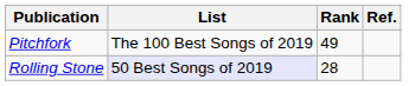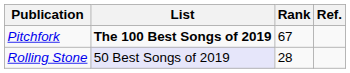 <table class="wikitable sortable">
 <tr>
 <th>Publication</th>
 <th>List</th>
 <th>Rank</th>
 <th>Ref.</th>
 </tr>
 <tr>
 <td><em><a href='#'>Pitchfork</a></em></td>
-<td>The 100 Best Songs of 2019</td>
-<td>49</td>
+<td><strong>The 100 Best Songs of 2019</strong></td>
+<td>67</td>
 <td></td>
 </tr>
 <tr>
 <td><em><a href='#'>Rolling Stone</a></em></td>
 <td style="background: lavender;">50 Best Songs of 2019</td>
 <td>28</td>
 <td></td>
 </tr>
 </table>
